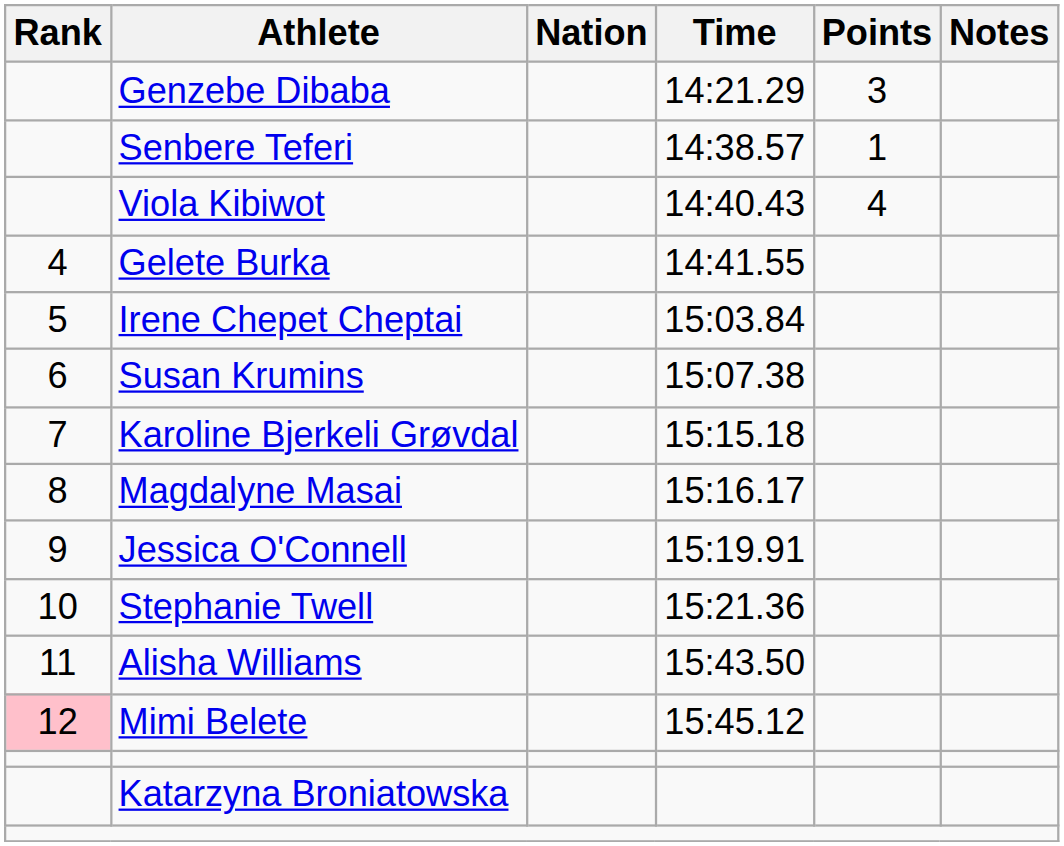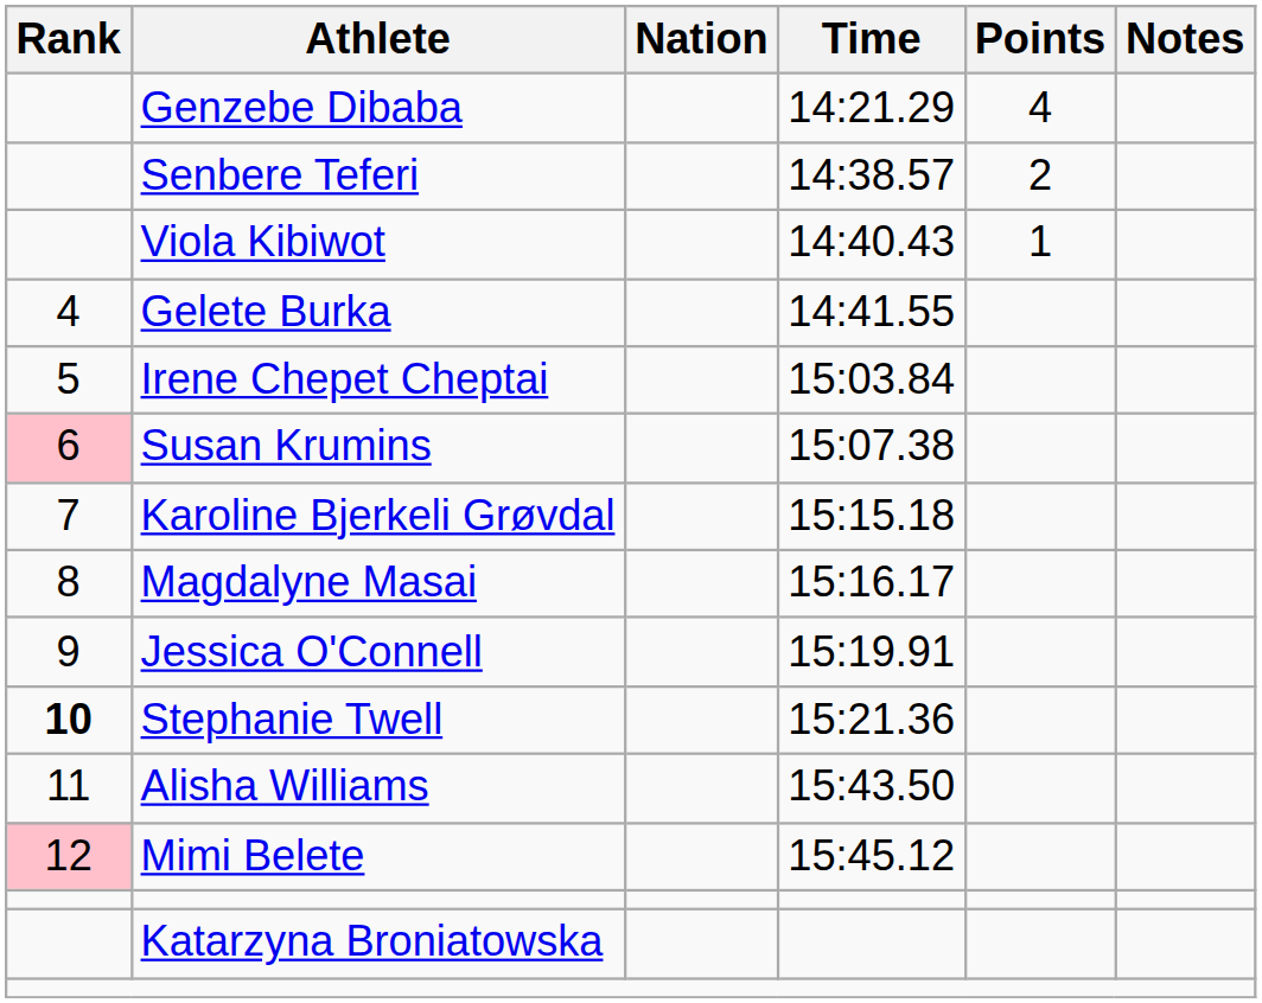 <table class="wikitable sortable" style="text-align:center;">
 <tr>
 <th scope="col" style="width: 10px;">Rank</th>
 <th scope="col">Athlete</th>
 <th scope="col">Nation</th>
 <th scope="col">Time</th>
 <th scope="col">Points</th>
 <th scope="col">Notes</th>
 </tr>
 <tr>
 <td></td>
 <td align=left><a href='#'>Genzebe Dibaba</a></td>
 <td align=left></td>
 <td>14:21.29</td>
-<td>3</td>
+<td>4</td>
 <td></td>
 </tr>
 <tr>
 <td></td>
 <td align=left><a href='#'>Senbere Teferi</a></td>
 <td align=left></td>
 <td>14:38.57</td>
-<td>1</td>
+<td>2</td>
 <td></td>
 </tr>
 <tr>
 <td></td>
 <td align=left><a href='#'>Viola Kibiwot</a></td>
 <td align=left></td>
 <td>14:40.43</td>
-<td>4</td>
+<td>1</td>
 <td></td>
 </tr>
 <tr>
 <td>4</td>
 <td align=left><a href='#'>Gelete Burka</a></td>
 <td align=left></td>
 <td>14:41.55</td>
 <td></td>
 <td></td>
 </tr>
 <tr>
 <td>5</td>
 <td align=left><a href='#'>Irene Chepet Cheptai</a></td>
 <td align=left></td>
 <td>15:03.84</td>
 <td></td>
 <td></td>
 </tr>
 <tr>
-<td>6</td>
+<td style="background: pink;">6</td>
 <td align=left><a href='#'>Susan Krumins</a></td>
 <td align=left></td>
 <td>15:07.38</td>
 <td></td>
 <td></td>
 </tr>
 <tr>
 <td>7</td>
 <td align=left><a href='#'>Karoline Bjerkeli Grøvdal</a></td>
 <td align=left></td>
 <td>15:15.18</td>
 <td></td>
 <td></td>
 </tr>
 <tr>
 <td>8</td>
 <td align=left><a href='#'>Magdalyne Masai</a></td>
 <td align=left></td>
 <td>15:16.17</td>
 <td></td>
 <td></td>
 </tr>
 <tr>
 <td>9</td>
 <td align=left><a href='#'>Jessica O'Connell</a></td>
 <td align=left></td>
 <td>15:19.91</td>
 <td></td>
 <td></td>
 </tr>
 <tr>
-<td>10</td>
+<td><strong>10</strong></td>
 <td align=left><a href='#'>Stephanie Twell</a></td>
 <td align=left></td>
 <td>15:21.36</td>
 <td></td>
 <td></td>
 </tr>
 <tr>
 <td>11</td>
 <td align=left><a href='#'>Alisha Williams</a></td>
 <td align=left></td>
 <td>15:43.50</td>
 <td></td>
 <td></td>
 </tr>
 <tr>
 <td style="background: pink;">12</td>
 <td align=left><a href='#'>Mimi Belete</a></td>
 <td align=left></td>
 <td>15:45.12</td>
 <td></td>
 <td></td>
 </tr>
 <tr>
 <td></td>
 <td align="left"></td>
 <td align="left"></td>
 <td></td>
 <td></td>
 <td></td>
 </tr>
 <tr>
 <td></td>
 <td align="left"><a href='#'>Katarzyna Broniatowska</a></td>
 <td align="left"></td>
 <td></td>
 <td></td>
 <td></td>
 </tr>
 <tr class="sortbottom">
 <td colspan="6"></td>
 </tr>
 </table>
